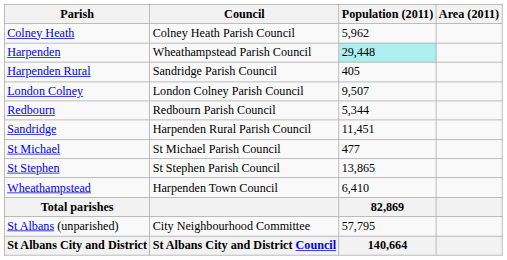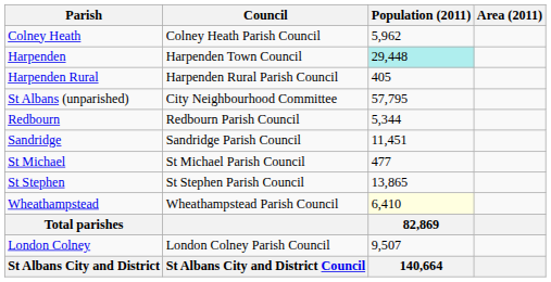 <table class="wikitable">
 <tr>
 <th>Parish</th>
 <th>Council</th>
 <th>Population (2011)</th>
 <th>Area (2011)</th>
 </tr>
 <tr>
 <td><a href='#'>Colney Heath</a></td>
 <td>Colney Heath Parish Council</td>
 <td>5,962</td>
 <td></td>
 </tr>
 <tr>
 <td><a href='#'>Harpenden</a></td>
-<td>Wheathampstead Parish Council</td>
+<td>Harpenden Town Council</td>
 <td style="background: paleturquoise;">29,448</td>
 <td></td>
 </tr>
 <tr>
 <td><a href='#'>Harpenden Rural</a></td>
-<td>Sandridge Parish Council</td>
+<td>Harpenden Rural Parish Council</td>
 <td>405</td>
 <td></td>
 </tr>
 <tr>
-<td><a href='#'>London Colney</a></td>
-<td>London Colney Parish Council</td>
-<td>9,507</td>
+<td><a href='#'>St Albans</a> (unparished)</td>
+<td>City Neighbourhood Committee</td>
+<td>57,795</td>
 <td></td>
 </tr>
 <tr>
 <td><a href='#'>Redbourn</a></td>
 <td>Redbourn Parish Council</td>
 <td>5,344</td>
 <td></td>
 </tr>
 <tr>
 <td><a href='#'>Sandridge</a></td>
-<td>Harpenden Rural Parish Council</td>
+<td>Sandridge Parish Council</td>
 <td>11,451</td>
 <td></td>
 </tr>
 <tr>
 <td><a href='#'>St Michael</a></td>
 <td>St Michael Parish Council</td>
 <td>477</td>
 <td></td>
 </tr>
 <tr>
 <td><a href='#'>St Stephen</a></td>
 <td>St Stephen Parish Council</td>
 <td>13,865</td>
 <td></td>
 </tr>
 <tr>
 <td><a href='#'>Wheathampstead</a></td>
-<td>Harpenden Town Council</td>
-<td>6,410</td>
+<td>Wheathampstead Parish Council</td>
+<td style="background: lightyellow;">6,410</td>
 <td></td>
 </tr>
 <tr>
 <th>Total parishes</th>
 <th></th>
 <th>82,869</th>
 <th></th>
 </tr>
 <tr>
-<td><a href='#'>St Albans</a> (unparished)</td>
-<td>City Neighbourhood Committee</td>
-<td>57,795</td>
+<td><a href='#'>London Colney</a></td>
+<td>London Colney Parish Council</td>
+<td>9,507</td>
 <td></td>
 </tr>
 <tr>
 <th>St Albans City and District</th>
 <th>St Albans City and District <a href='#'>Council</a></th>
 <th>140,664</th>
 <th></th>
 </tr>
 </table>
